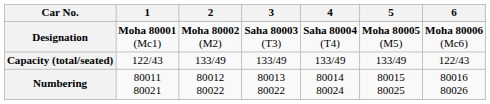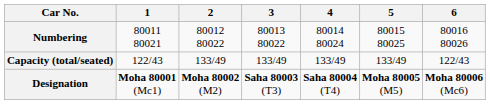 <table class="wikitable" style="text-align:center">
 <tr>
 <th>Car No.</th>
 <th>1</th>
 <th>2</th>
 <th>3</th>
 <th>4</th>
 <th>5</th>
 <th>6</th>
 </tr>
 <tr>
-<th>Designation</th>
-<td><strong>Moha 80001</strong><br>(Mc1)</td>
-<td><strong>Moha 80002</strong><br>(M2)</td>
-<td><strong>Saha 80003</strong><br>(T3)</td>
-<td><strong>Saha 80004</strong><br>(T4)</td>
-<td><strong>Moha 80005</strong><br>(M5)</td>
-<td><strong>Moha 80006</strong><br>(Mc6)</td>
+<th>Numbering</th>
+<td>80011<br>80021</td>
+<td>80012<br>80022</td>
+<td>80013<br>80022</td>
+<td>80014<br>80024</td>
+<td>80015<br>80025</td>
+<td>80016<br>80026</td>
 </tr>
 <tr>
 <th>Capacity (total/seated)</th>
 <td>122/43</td>
 <td>133/49</td>
 <td>133/49</td>
 <td>133/49</td>
 <td>133/49</td>
 <td>122/43</td>
 </tr>
 <tr>
-<th>Numbering</th>
-<td>80011<br>80021</td>
-<td>80012<br>80022</td>
-<td>80013<br>80022</td>
-<td>80014<br>80024</td>
-<td>80015<br>80025</td>
-<td>80016<br>80026</td>
+<th>Designation</th>
+<td><strong>Moha 80001</strong><br>(Mc1)</td>
+<td><strong>Moha 80002</strong><br>(M2)</td>
+<td><strong>Saha 80003</strong><br>(T3)</td>
+<td><strong>Saha 80004</strong><br>(T4)</td>
+<td><strong>Moha 80005</strong><br>(M5)</td>
+<td><strong>Moha 80006</strong><br>(Mc6)</td>
 </tr>
 </table>
